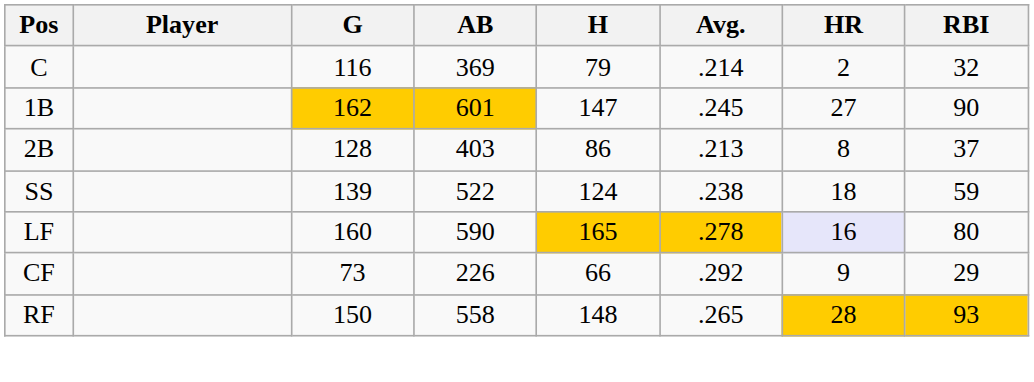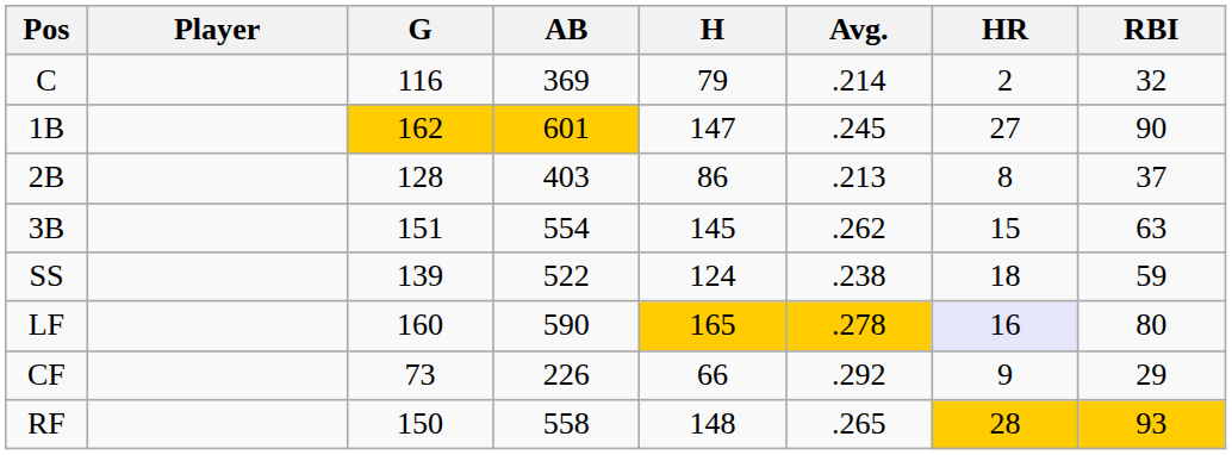 <table class="wikitable sortable">
 <tr>
 <th bgcolor="#DDDDFF" width="5%">Pos</th>
 <th bgcolor="#DDDDFF" width="16%">Player</th>
 <th bgcolor="#DDDDFF" width="9%">G</th>
 <th bgcolor="#DDDDFF" width="9%">AB</th>
 <th bgcolor="#DDDDFF" width="9%">H</th>
 <th bgcolor="#DDDDFF" width="9%">Avg.</th>
 <th bgcolor="#DDDDFF" width="9%">HR</th>
 <th bgcolor="#DDDDFF" width="9%">RBI</th>
 </tr>
 <tr align="center">
 <td>C</td>
 <td></td>
 <td>116</td>
 <td>369</td>
 <td>79</td>
 <td>.214</td>
 <td>2</td>
 <td>32</td>
 </tr>
 <tr align="center">
 <td>1B</td>
 <td></td>
 <td bgcolor="FFCC00">162</td>
 <td bgcolor="FFCC00">601</td>
 <td>147</td>
 <td>.245</td>
 <td>27</td>
 <td>90</td>
 </tr>
 <tr align="center">
 <td>2B</td>
 <td></td>
 <td>128</td>
 <td>403</td>
 <td>86</td>
 <td>.213</td>
 <td>8</td>
 <td>37</td>
 </tr>
 <tr align="center">
+<td>3B</td>
+<td></td>
+<td>151</td>
+<td>554</td>
+<td>145</td>
+<td>.262</td>
+<td>15</td>
+<td>63</td>
+</tr>
+<tr align="center">
 <td>SS</td>
 <td></td>
 <td>139</td>
 <td>522</td>
 <td>124</td>
 <td>.238</td>
 <td>18</td>
 <td>59</td>
 </tr>
 <tr align="center">
 <td>LF</td>
 <td></td>
 <td>160</td>
 <td>590</td>
 <td bgcolor="#FFCC00">165</td>
 <td bgcolor="#FFCC00">.278</td>
 <td style="background: lavender;">16</td>
 <td>80</td>
 </tr>
 <tr align="center">
 <td>CF</td>
 <td></td>
 <td>73</td>
 <td>226</td>
 <td>66</td>
 <td>.292</td>
 <td>9</td>
 <td>29</td>
 </tr>
 <tr align="center">
 <td>RF</td>
 <td></td>
 <td>150</td>
 <td>558</td>
 <td>148</td>
 <td>.265</td>
 <td bgcolor="FFCC00">28</td>
 <td bgcolor="FFCC00">93</td>
 </tr>
 </table>
